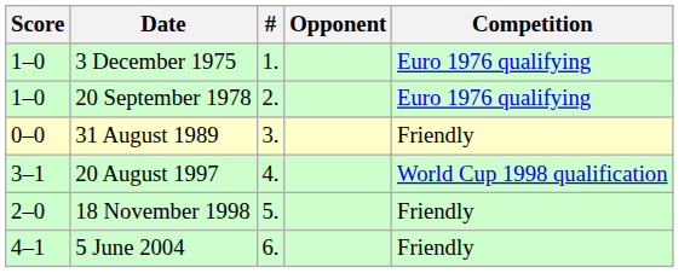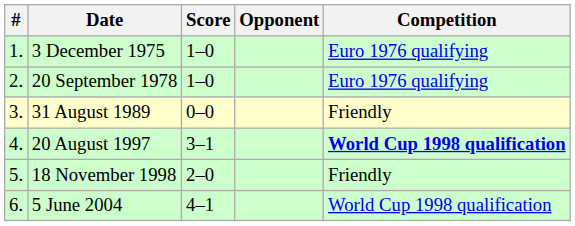 <table class="wikitable" style="font-size:90%">
 <tr>
+<th>#</th>
+<th>Date</th>
 <th>Score</th>
-<th>Date</th>
-<th>#</th>
 <th>Opponent</th>
 <th>Competition</th>
 </tr>
 <tr style="background: #CCFFCC">
+<td>1.</td>
+<td>3 December 1975</td>
 <td>1–0</td>
-<td>3 December 1975</td>
-<td>1.</td>
 <td></td>
 <td><a href='#'>Euro 1976 qualifying</a></td>
 </tr>
 <tr style="background: #CCFFCC">
+<td>2.</td>
+<td>20 September 1978</td>
 <td>1–0</td>
-<td>20 September 1978</td>
-<td>2.</td>
 <td></td>
 <td><a href='#'>Euro 1976 qualifying</a></td>
 </tr>
 <tr style="background: #FFFFCC">
+<td>3.</td>
+<td>31 August 1989</td>
 <td>0–0</td>
-<td>31 August 1989</td>
-<td>3.</td>
 <td></td>
 <td>Friendly</td>
 </tr>
 <tr style="background: #CCFFCC">
+<td>4.</td>
+<td>20 August 1997</td>
 <td>3–1</td>
-<td>20 August 1997</td>
-<td>4.</td>
 <td></td>
-<td><a href='#'>World Cup 1998 qualification</a></td>
+<td><strong><a href='#'>World Cup 1998 qualification</a></strong></td>
 </tr>
 <tr style="background: #CCFFCC">
+<td>5.</td>
+<td>18 November 1998</td>
 <td>2–0</td>
-<td>18 November 1998</td>
-<td>5.</td>
 <td></td>
 <td>Friendly</td>
 </tr>
 <tr style="background: #CCFFCC">
+<td>6.</td>
+<td>5 June 2004</td>
 <td>4–1</td>
-<td>5 June 2004</td>
-<td>6.</td>
 <td></td>
-<td>Friendly</td>
+<td><a href='#'>World Cup 1998 qualification</a></td>
 </tr>
 </table>
